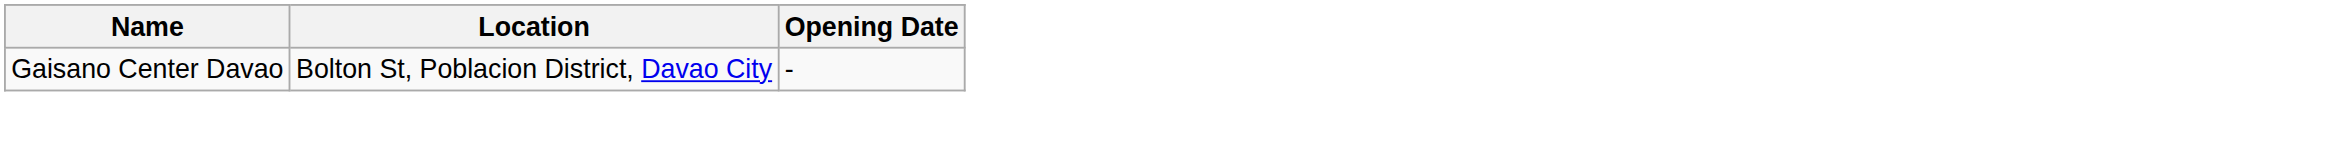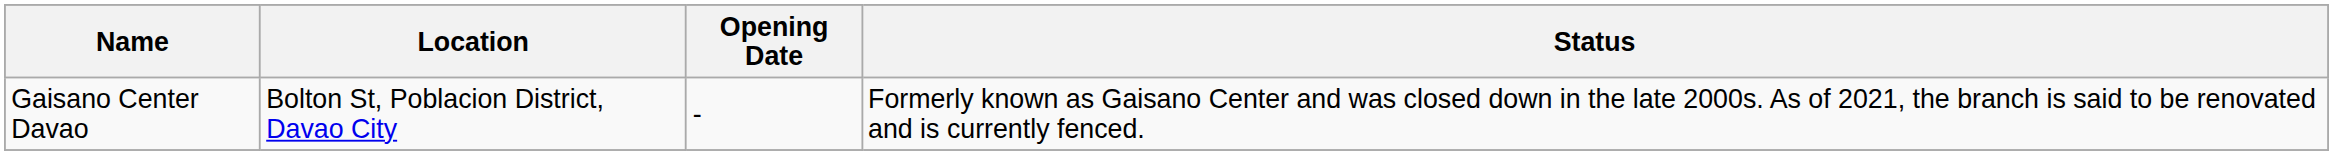 <table class="wikitable sortable" style="font-size:90%;">
 <tr>
 <th>Name</th>
 <th>Location</th>
 <th>Opening Date</th>
+<th>Status</th>
 </tr>
 <tr>
 <td>Gaisano Center Davao</td>
 <td>Bolton St, Poblacion District, <a href='#'>Davao City</a></td>
 <td>-</td>
+<td>Formerly known as Gaisano Center and was closed down in the late 2000s. As of 2021, the branch is said to be renovated and is currently fenced.</td>
 </tr>
 </table>
